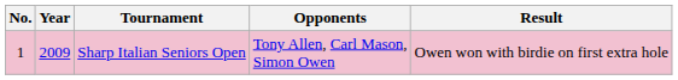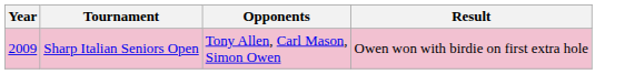 <table class="wikitable" style="font-size:95%;">
 <tr>
-<th>No.</th>
 <th>Year</th>
 <th>Tournament</th>
 <th>Opponents</th>
 <th>Result</th>
 </tr>
 <tr style="background:#F2C1D1;">
-<td align=center>1</td>
 <td><a href='#'>2009</a></td>
 <td><a href='#'>Sharp Italian Seniors Open</a></td>
 <td> <a href='#'>Tony Allen</a>,  <a href='#'>Carl Mason</a>,<br> <a href='#'>Simon Owen</a></td>
 <td>Owen won with birdie on first extra hole</td>
 </tr>
 </table>
